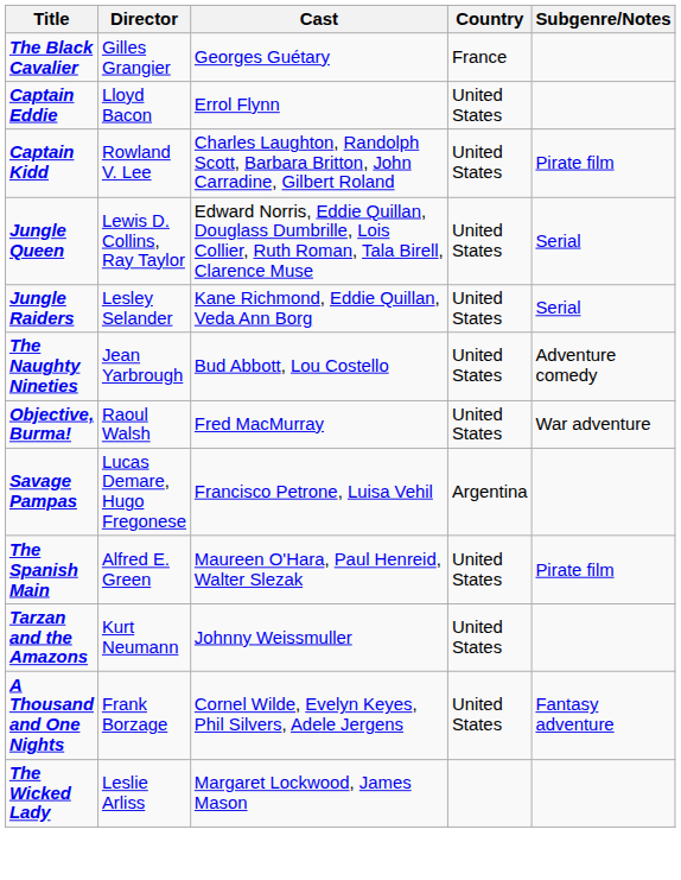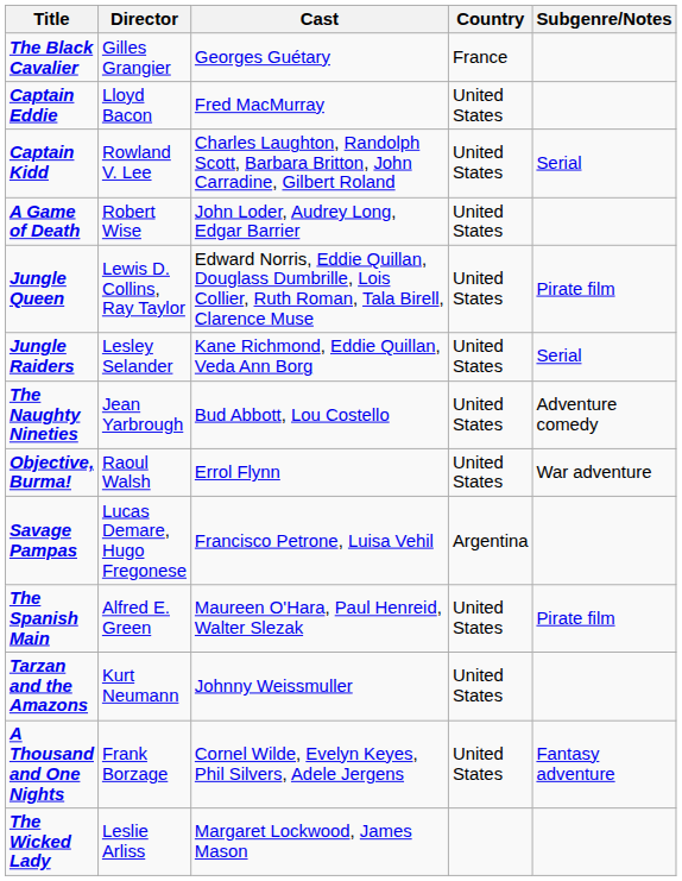 <table class="wikitable">
 <tr>
 <th>Title</th>
 <th>Director</th>
 <th style="width: 400px;">Cast</th>
 <th>Country</th>
 <th>Subgenre/Notes</th>
 </tr>
 <tr>
 <td><strong><em><a href='#'>The Black Cavalier</a></em></strong></td>
 <td><a href='#'>Gilles Grangier</a></td>
 <td><a href='#'>Georges Guétary</a></td>
 <td>France</td>
 <td></td>
 </tr>
 <tr>
 <td><strong><em><a href='#'>Captain Eddie</a></em></strong></td>
 <td><a href='#'>Lloyd Bacon</a></td>
-<td><a href='#'>Errol Flynn</a></td>
+<td><a href='#'>Fred MacMurray</a></td>
 <td>United States</td>
 <td></td>
 </tr>
 <tr>
 <td><strong><em><a href='#'>Captain Kidd</a></em></strong></td>
 <td><a href='#'>Rowland V. Lee</a></td>
 <td><a href='#'>Charles Laughton</a>, <a href='#'>Randolph Scott</a>, <a href='#'>Barbara Britton</a>, <a href='#'>John Carradine</a>, <a href='#'>Gilbert Roland</a></td>
 <td>United States</td>
-<td><a href='#'>Pirate film</a></td>
+<td><a href='#'>Serial</a></td>
+</tr>
+<tr>
+<td><strong><em><a href='#'>A Game of Death</a></em></strong></td>
+<td><a href='#'>Robert Wise</a></td>
+<td><a href='#'>John Loder</a>, <a href='#'>Audrey Long</a>, <a href='#'>Edgar Barrier</a></td>
+<td>United States</td>
+<td></td>
 </tr>
 <tr>
 <td><strong><em><a href='#'>Jungle Queen</a></em></strong></td>
 <td><a href='#'>Lewis D. Collins</a>, <a href='#'>Ray Taylor</a></td>
 <td>Edward Norris, <a href='#'>Eddie Quillan</a>, <a href='#'>Douglass Dumbrille</a>, <a href='#'>Lois Collier</a>, <a href='#'>Ruth Roman</a>, <a href='#'>Tala Birell</a>, <a href='#'>Clarence Muse</a></td>
 <td>United States</td>
-<td><a href='#'>Serial</a></td>
+<td><a href='#'>Pirate film</a></td>
 </tr>
 <tr>
 <td><strong><em><a href='#'>Jungle Raiders</a></em></strong></td>
 <td><a href='#'>Lesley Selander</a></td>
 <td><a href='#'>Kane Richmond</a>, <a href='#'>Eddie Quillan</a>, <a href='#'>Veda Ann Borg</a></td>
 <td>United States</td>
 <td><a href='#'>Serial</a></td>
 </tr>
 <tr>
 <td><strong><em><a href='#'>The Naughty Nineties</a></em></strong></td>
 <td><a href='#'>Jean Yarbrough</a></td>
 <td><a href='#'>Bud Abbott</a>, <a href='#'>Lou Costello</a></td>
 <td>United States</td>
 <td>Adventure comedy</td>
 </tr>
 <tr>
 <td><strong><em><a href='#'>Objective, Burma!</a></em></strong></td>
 <td><a href='#'>Raoul Walsh</a></td>
-<td><a href='#'>Fred MacMurray</a></td>
+<td><a href='#'>Errol Flynn</a></td>
 <td>United States</td>
 <td>War adventure</td>
 </tr>
 <tr>
 <td><strong><em><a href='#'>Savage Pampas</a></em></strong></td>
 <td><a href='#'>Lucas Demare</a>, <a href='#'>Hugo Fregonese</a></td>
 <td><a href='#'>Francisco Petrone</a>, <a href='#'>Luisa Vehil</a></td>
 <td>Argentina</td>
 <td></td>
 </tr>
 <tr>
 <td><strong><em><a href='#'>The Spanish Main</a></em></strong></td>
 <td><a href='#'>Alfred E. Green</a></td>
 <td><a href='#'>Maureen O'Hara</a>, <a href='#'>Paul Henreid</a>, <a href='#'>Walter Slezak</a></td>
 <td>United States</td>
 <td><a href='#'>Pirate film</a></td>
 </tr>
 <tr>
 <td><strong><em><a href='#'>Tarzan and the Amazons</a></em></strong></td>
 <td><a href='#'>Kurt Neumann</a></td>
 <td><a href='#'>Johnny Weissmuller</a></td>
 <td>United States</td>
 <td></td>
 </tr>
 <tr>
 <td><strong><em><a href='#'>A Thousand and One Nights</a></em></strong></td>
 <td><a href='#'>Frank Borzage</a></td>
 <td><a href='#'>Cornel Wilde</a>, <a href='#'>Evelyn Keyes</a>, <a href='#'>Phil Silvers</a>, <a href='#'>Adele Jergens</a></td>
 <td>United States</td>
 <td><a href='#'>Fantasy adventure</a></td>
 </tr>
 <tr>
 <td><strong><em><a href='#'>The Wicked Lady</a></em></strong></td>
 <td><a href='#'>Leslie Arliss</a></td>
 <td><a href='#'>Margaret Lockwood</a>, <a href='#'>James Mason</a></td>
 <td></td>
 <td></td>
 </tr>
 </table>
